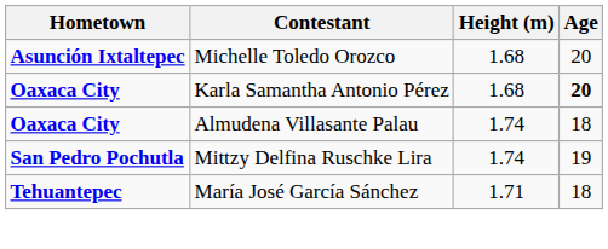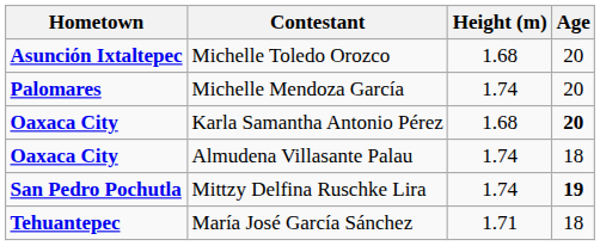 <table class="wikitable sortable" style="font-size: 95%;">
 <tr>
 <th>Hometown</th>
 <th>Contestant</th>
 <th>Height (m)</th>
 <th>Age</th>
 </tr>
 <tr>
 <td><strong><a href='#'>Asunción Ixtaltepec</a></strong></td>
 <td>Michelle Toledo Orozco</td>
 <td align="center">1.68</td>
+<td align="center">20</td>
+</tr>
+<tr>
+<td><strong><a href='#'>Palomares</a></strong></td>
+<td>Michelle Mendoza García</td>
+<td align="center">1.74</td>
 <td align="center">20</td>
 </tr>
 <tr>
 <td><strong><a href='#'>Oaxaca City</a></strong></td>
 <td>Karla Samantha Antonio Pérez</td>
 <td align="center">1.68</td>
 <td align="center"><strong>20</strong></td>
 </tr>
 <tr>
 <td><strong><a href='#'>Oaxaca City</a></strong></td>
 <td>Almudena Villasante Palau</td>
 <td align="center">1.74</td>
 <td align="center">18</td>
 </tr>
 <tr>
 <td><strong><a href='#'>San Pedro Pochutla</a></strong></td>
 <td>Mittzy Delfina Ruschke Lira</td>
 <td align="center">1.74</td>
-<td align="center">19</td>
+<td align="center"><strong>19</strong></td>
 </tr>
 <tr>
 <td><strong><a href='#'>Tehuantepec</a></strong></td>
 <td>María José García Sánchez</td>
 <td align="center">1.71</td>
 <td align="center">18</td>
 </tr>
 </table>
